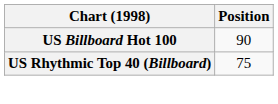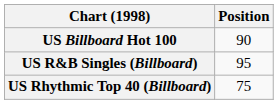 <table class="wikitable sortable plainrowheaders" style="text-align:center">
 <tr>
 <th>Chart (1998)</th>
 <th>Position</th>
 </tr>
 <tr>
 <th scope="row">US <em>Billboard</em> Hot 100</th>
 <td>90</td>
 </tr>
 <tr>
+<th scope="row">US R&B Singles (<em>Billboard</em>)</th>
+<td>95</td>
+</tr>
+<tr>
 <th scope="row">US Rhythmic Top 40 (<em>Billboard</em>)</th>
 <td>75</td>
 </tr>
 </table>
